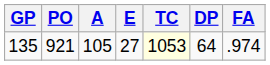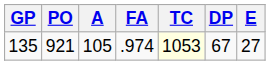 <table class="wikitable">
 <tr>
 <th><a href='#'>GP</a></th>
 <th><a href='#'>PO</a></th>
 <th><a href='#'>A</a></th>
-<th><a href='#'>E</a></th>
+<th><a href='#'>FA</a></th>
 <th><a href='#'>TC</a></th>
 <th><a href='#'>DP</a></th>
-<th><a href='#'>FA</a></th>
+<th><a href='#'>E</a></th>
 </tr>
 <tr align=center>
 <td>135</td>
 <td>921</td>
 <td>105</td>
+<td>.974</td>
+<td style="background: lightyellow;">1053</td>
+<td>67</td>
 <td>27</td>
-<td style="background: lightyellow;">1053</td>
-<td>64</td>
-<td>.974</td>
 </tr>
 </table>
